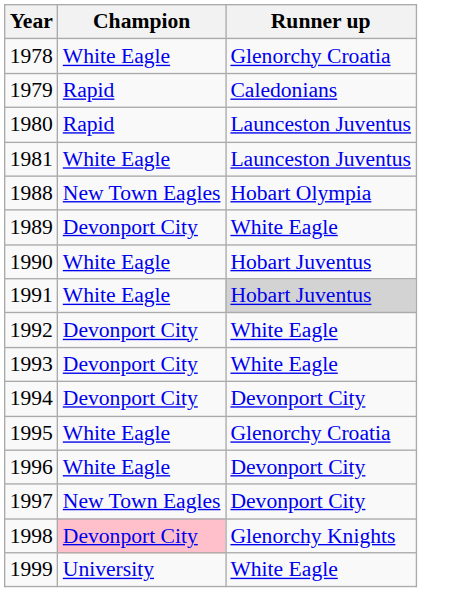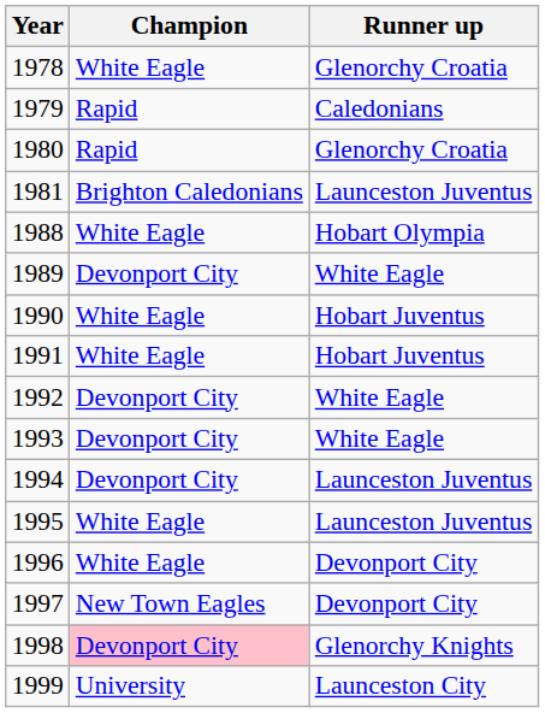 <table class="wikitable">
 <tr>
 <th>Year</th>
 <th>Champion</th>
 <th>Runner up</th>
 </tr>
 <tr>
 <td>1978</td>
 <td><a href='#'>White Eagle</a></td>
 <td><a href='#'>Glenorchy Croatia</a></td>
 </tr>
 <tr>
 <td>1979</td>
 <td><a href='#'>Rapid</a></td>
 <td><a href='#'>Caledonians</a></td>
 </tr>
 <tr>
 <td>1980</td>
 <td><a href='#'>Rapid</a></td>
-<td><a href='#'>Launceston Juventus</a></td>
+<td><a href='#'>Glenorchy Croatia</a></td>
 </tr>
 <tr>
 <td>1981</td>
-<td><a href='#'>White Eagle</a></td>
+<td><a href='#'>Brighton Caledonians</a></td>
 <td><a href='#'>Launceston Juventus</a></td>
 </tr>
 <tr>
 <td>1988</td>
-<td><a href='#'>New Town Eagles</a></td>
+<td><a href='#'>White Eagle</a></td>
 <td><a href='#'>Hobart Olympia</a></td>
 </tr>
 <tr>
 <td>1989</td>
 <td><a href='#'>Devonport City</a></td>
 <td><a href='#'>White Eagle</a></td>
 </tr>
 <tr>
 <td>1990</td>
 <td><a href='#'>White Eagle</a></td>
 <td><a href='#'>Hobart Juventus</a></td>
 </tr>
 <tr>
 <td>1991</td>
 <td><a href='#'>White Eagle</a></td>
-<td style="background: lightgrey;"><a href='#'>Hobart Juventus</a></td>
+<td><a href='#'>Hobart Juventus</a></td>
 </tr>
 <tr>
 <td>1992</td>
 <td><a href='#'>Devonport City</a></td>
 <td><a href='#'>White Eagle</a></td>
 </tr>
 <tr>
 <td>1993</td>
 <td><a href='#'>Devonport City</a></td>
 <td><a href='#'>White Eagle</a></td>
 </tr>
 <tr>
 <td>1994</td>
 <td><a href='#'>Devonport City</a></td>
-<td><a href='#'>Devonport City</a></td>
+<td><a href='#'>Launceston Juventus</a></td>
 </tr>
 <tr>
 <td>1995</td>
 <td><a href='#'>White Eagle</a></td>
-<td><a href='#'>Glenorchy Croatia</a></td>
+<td><a href='#'>Launceston Juventus</a></td>
 </tr>
 <tr>
 <td>1996</td>
 <td><a href='#'>White Eagle</a></td>
 <td><a href='#'>Devonport City</a></td>
 </tr>
 <tr>
 <td>1997</td>
 <td><a href='#'>New Town Eagles</a></td>
 <td><a href='#'>Devonport City</a></td>
 </tr>
 <tr>
 <td>1998</td>
 <td style="background: pink;"><a href='#'>Devonport City</a></td>
 <td><a href='#'>Glenorchy Knights</a></td>
 </tr>
 <tr>
 <td>1999</td>
 <td><a href='#'>University</a></td>
-<td><a href='#'>White Eagle</a></td>
+<td><a href='#'>Launceston City</a></td>
 </tr>
 </table>
